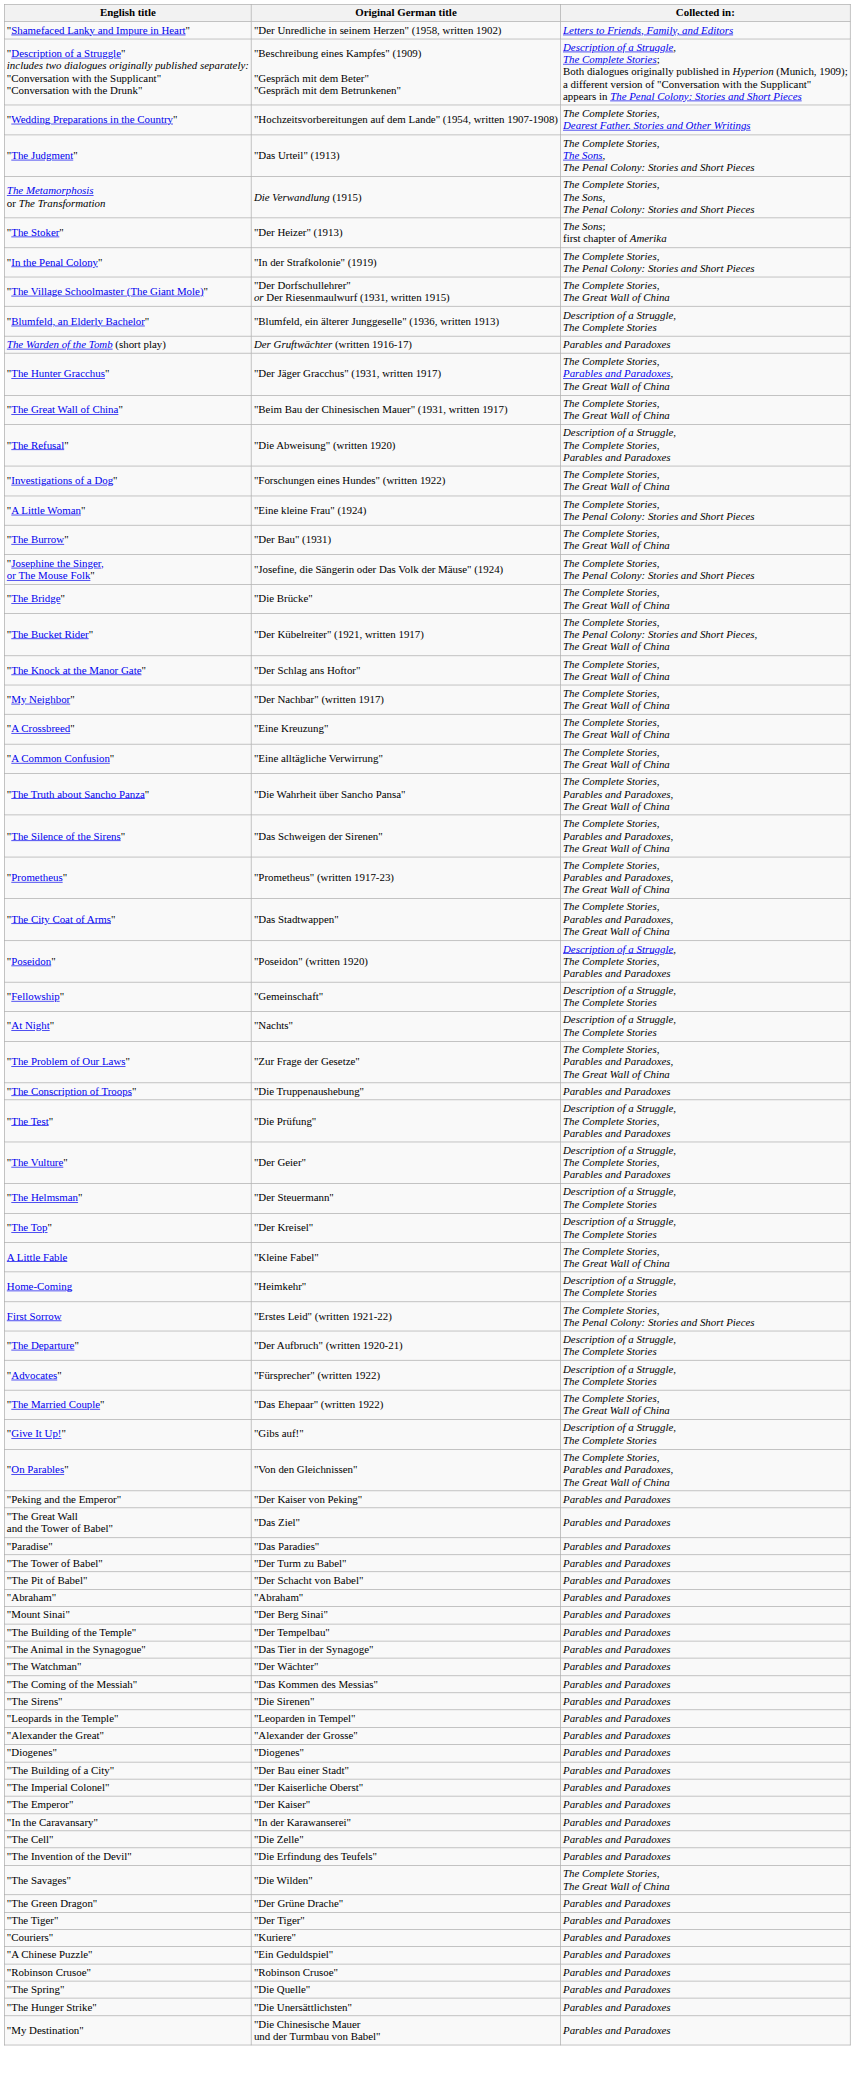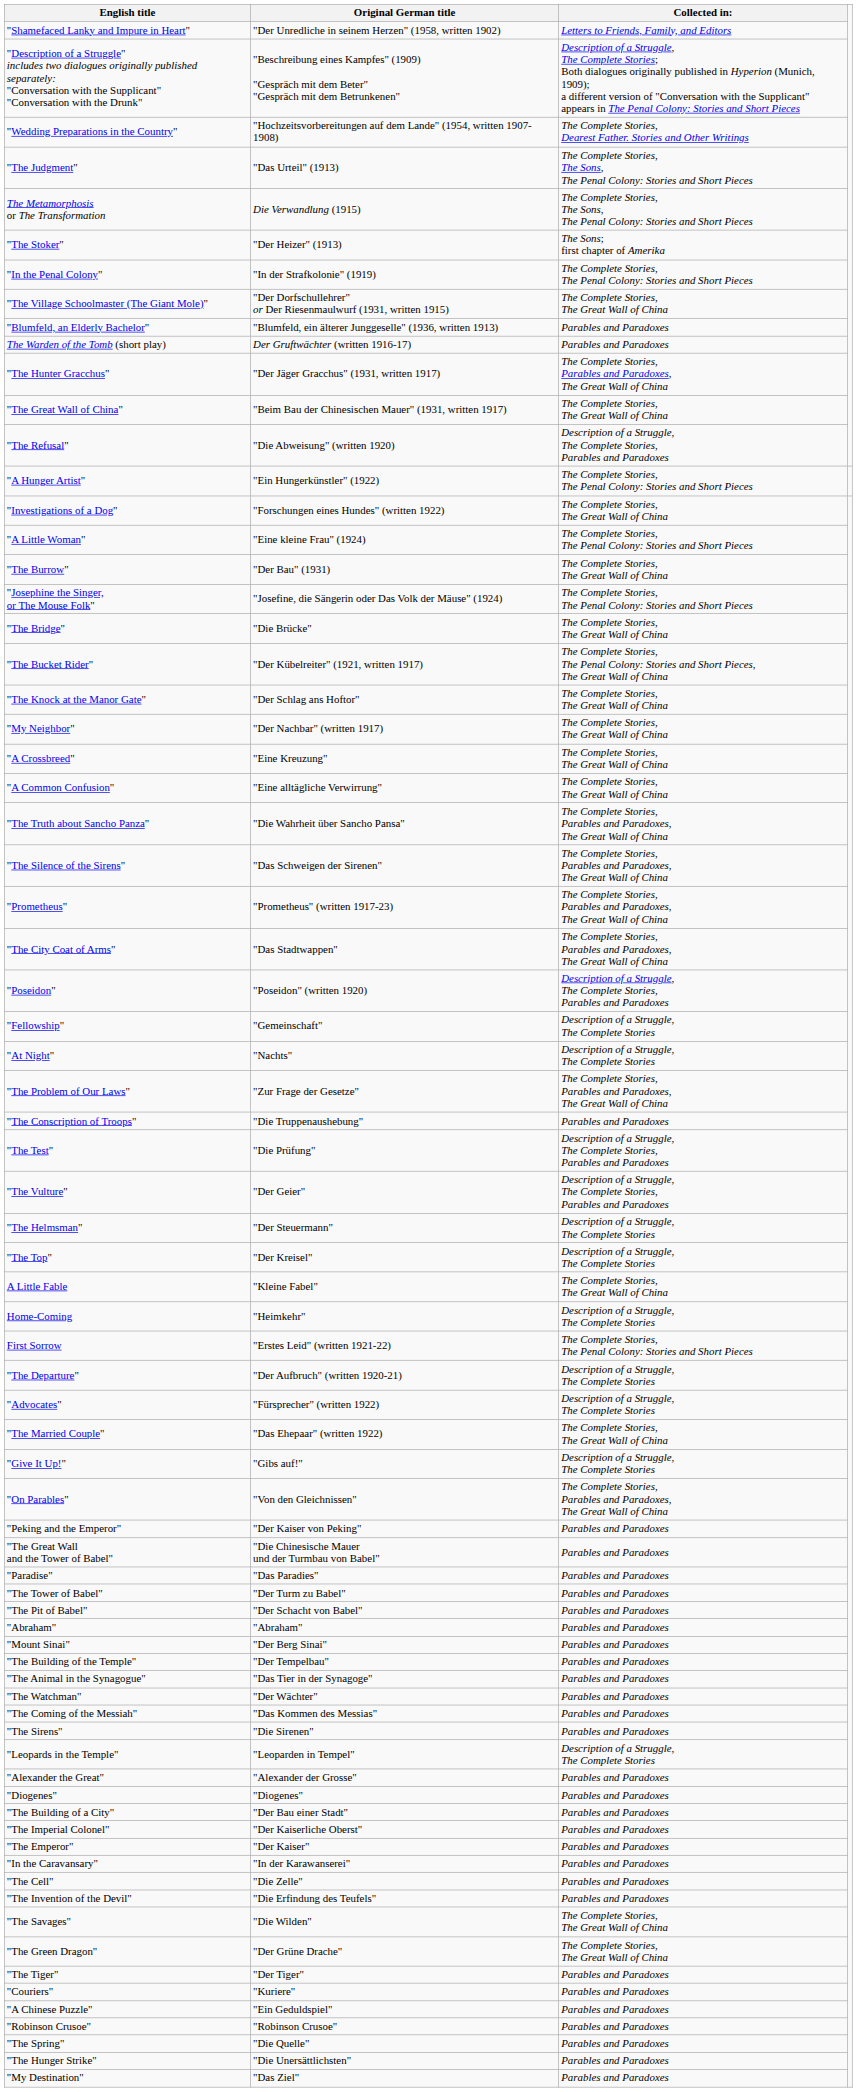 <table class="wikitable">
 <tr>
 <th>English title</th>
 <th>Original German title</th>
 <th>Collected in:</th>
 </tr>
 <tr>
 <td>"<a href='#'>Shamefaced Lanky and Impure in Heart</a>"</td>
 <td>"Der Unredliche in seinem Herzen" (1958, written 1902)</td>
 <td><em><a href='#'>Letters to Friends, Family, and Editors</a></em></td>
 </tr>
 <tr>
 <td>"<a href='#'>Description of a Struggle</a>"<br><em>includes two dialogues originally published separately:</em><br>"Conversation with the Supplicant"<br>"Conversation with the Drunk"</td>
 <td>"Beschreibung eines Kampfes" (1909)<br><br>"Gespräch mit dem Beter"<br>"Gespräch mit dem Betrunkenen"</td>
 <td><em><a href='#'>Description of a Struggle</a></em>,<br><em><a href='#'>The Complete Stories</a></em>;<br>Both dialogues originally published in <em>Hyperion</em> (Munich, 1909);<br>a different version of "Conversation with the Supplicant"<br>appears in <em><a href='#'>The Penal Colony: Stories and Short Pieces</a></em></td>
 </tr>
 <tr>
 <td>"<a href='#'>Wedding Preparations in the Country</a>"</td>
 <td>"Hochzeitsvorbereitungen auf dem Lande" (1954, written 1907-1908)</td>
 <td><em>The Complete Stories</em>,<br><em><a href='#'>Dearest Father. Stories and Other Writings</a></em></td>
 </tr>
 <tr>
 <td>"<a href='#'>The Judgment</a>"</td>
 <td>"Das Urteil" (1913)</td>
 <td><em>The Complete Stories</em>,<br><em><a href='#'>The Sons</a></em>,<br><em>The Penal Colony: Stories and Short Pieces</em></td>
 </tr>
 <tr>
 <td><em><a href='#'>The Metamorphosis</a></em><br>or <em>The Transformation</em></td>
 <td><em>Die Verwandlung</em> (1915)</td>
 <td><em>The Complete Stories</em>,<br><em>The Sons</em>,<br><em>The Penal Colony: Stories and Short Pieces</em></td>
 </tr>
 <tr>
 <td>"<a href='#'>The Stoker</a>"</td>
 <td>"Der Heizer" (1913)</td>
 <td><em>The Sons</em>;<br>first chapter of <em>Amerika</em></td>
 </tr>
 <tr>
 <td>"<a href='#'>In the Penal Colony</a>"</td>
 <td>"In der Strafkolonie" (1919)</td>
 <td><em>The Complete Stories</em>,<br><em>The Penal Colony: Stories and Short Pieces</em></td>
 </tr>
 <tr>
 <td>"<a href='#'>The Village Schoolmaster (The Giant Mole)</a>"</td>
 <td>"Der Dorfschullehrer"<br><em>or</em> Der Riesenmaulwurf (1931, written 1915)</td>
 <td><em>The Complete Stories</em>,<br><em>The Great Wall of China</em></td>
 </tr>
 <tr>
 <td>"<a href='#'>Blumfeld, an Elderly Bachelor</a>"</td>
 <td>"Blumfeld, ein älterer Junggeselle" (1936, written 1913)</td>
-<td><em>Description of a Struggle</em>,<br><em>The Complete Stories</em></td>
+<td><em>Parables and Paradoxes</em></td>
 </tr>
 <tr>
 <td><em><a href='#'>The Warden of the Tomb</a></em> (short play)</td>
 <td><em>Der Gruftwächter</em> (written 1916-17)</td>
 <td><em>Parables and Paradoxes</em></td>
 </tr>
 <tr>
 <td>"<a href='#'>The Hunter Gracchus</a>"</td>
 <td>"Der Jäger Gracchus" (1931, written 1917)</td>
 <td><em>The Complete Stories</em>,<br><em><a href='#'>Parables and Paradoxes</a></em>,<br><em>The Great Wall of China</em></td>
 </tr>
 <tr>
 <td>"<a href='#'>The Great Wall of China</a>"</td>
 <td>"Beim Bau der Chinesischen Mauer" (1931, written 1917)</td>
 <td><em>The Complete Stories</em>,<br><em>The Great Wall of China</em></td>
 </tr>
 <tr>
 <td>"<a href='#'>The Refusal</a>"</td>
 <td>"Die Abweisung" (written 1920)</td>
 <td><em>Description of a Struggle</em>,<br><em>The Complete Stories</em>,<br><em>Parables and Paradoxes</em></td>
+</tr>
+<tr>
+<td>"<a href='#'>A Hunger Artist</a>"</td>
+<td>"Ein Hungerkünstler" (1922)</td>
+<td><em>The Complete Stories</em>,<br><em>The Penal Colony: Stories and Short Pieces</em></td>
+<td></td>
 </tr>
 <tr>
 <td>"<a href='#'>Investigations of a Dog</a>"</td>
 <td>"Forschungen eines Hundes" (written 1922)</td>
 <td><em>The Complete Stories</em>,<br><em>The Great Wall of China</em></td>
 </tr>
 <tr>
 <td>"<a href='#'>A Little Woman</a>"</td>
 <td>"Eine kleine Frau" (1924)</td>
 <td><em>The Complete Stories</em>,<br><em>The Penal Colony: Stories and Short Pieces</em></td>
 </tr>
 <tr>
 <td>"<a href='#'>The Burrow</a>"</td>
 <td>"Der Bau" (1931)</td>
 <td><em>The Complete Stories</em>,<br><em>The Great Wall of China</em></td>
 </tr>
 <tr>
 <td>"<a href='#'>Josephine the Singer,<br>or The Mouse Folk</a>"</td>
 <td>"Josefine, die Sängerin oder Das Volk der Mäuse" (1924)</td>
 <td><em>The Complete Stories</em>,<br><em>The Penal Colony: Stories and Short Pieces</em></td>
 </tr>
 <tr>
 <td>"<a href='#'>The Bridge</a>"</td>
 <td>"Die Brücke"</td>
 <td><em>The Complete Stories</em>,<br><em>The Great Wall of China</em></td>
 </tr>
 <tr>
 <td>"<a href='#'>The Bucket Rider</a>"</td>
 <td>"Der Kübelreiter" (1921, written 1917)</td>
 <td><em>The Complete Stories</em>,<br><em>The Penal Colony: Stories and Short Pieces</em>,<br><em>The Great Wall of China</em></td>
 </tr>
 <tr>
 <td>"<a href='#'>The Knock at the Manor Gate</a>"</td>
 <td>"Der Schlag ans Hoftor"</td>
 <td><em>The Complete Stories</em>,<br><em>The Great Wall of China</em></td>
 </tr>
 <tr>
 <td>"<a href='#'>My Neighbor</a>"</td>
 <td>"Der Nachbar" (written 1917)</td>
 <td><em>The Complete Stories</em>,<br><em>The Great Wall of China</em></td>
 </tr>
 <tr>
 <td>"<a href='#'>A Crossbreed</a>"</td>
 <td>"Eine Kreuzung"</td>
 <td><em>The Complete Stories</em>,<br><em>The Great Wall of China</em></td>
 </tr>
 <tr>
 <td>"<a href='#'>A Common Confusion</a>"</td>
 <td>"Eine alltägliche Verwirrung"</td>
 <td><em>The Complete Stories</em>,<br><em>The Great Wall of China</em></td>
 </tr>
 <tr>
 <td>"<a href='#'>The Truth about Sancho Panza</a>"</td>
 <td>"Die Wahrheit über Sancho Pansa"</td>
 <td><em>The Complete Stories</em>,<br><em>Parables and Paradoxes</em>,<br><em>The Great Wall of China</em></td>
 </tr>
 <tr>
 <td>"<a href='#'>The Silence of the Sirens</a>"</td>
 <td>"Das Schweigen der Sirenen"</td>
 <td><em>The Complete Stories</em>,<br><em>Parables and Paradoxes</em>,<br><em>The Great Wall of China</em></td>
 </tr>
 <tr>
 <td>"<a href='#'>Prometheus</a>"</td>
 <td>"Prometheus" (written 1917-23)</td>
 <td><em>The Complete Stories</em>,<br><em>Parables and Paradoxes</em>,<br><em>The Great Wall of China</em></td>
 </tr>
 <tr>
 <td>"<a href='#'>The City Coat of Arms</a>"</td>
 <td>"Das Stadtwappen"</td>
 <td><em>The Complete Stories</em>,<br><em>Parables and Paradoxes</em>,<br><em>The Great Wall of China</em></td>
 </tr>
 <tr>
 <td>"<a href='#'>Poseidon</a>"</td>
 <td>"Poseidon" (written 1920)</td>
 <td><em><a href='#'>Description of a Struggle</a></em>,<br><em>The Complete Stories</em>,<br><em>Parables and Paradoxes</em></td>
 </tr>
 <tr>
 <td>"<a href='#'>Fellowship</a>"</td>
 <td>"Gemeinschaft"</td>
 <td><em>Description of a Struggle</em>,<br><em>The Complete Stories</em></td>
 </tr>
 <tr>
 <td>"<a href='#'>At Night</a>"</td>
 <td>"Nachts"</td>
 <td><em>Description of a Struggle</em>,<br><em>The Complete Stories</em></td>
 </tr>
 <tr>
 <td>"<a href='#'>The Problem of Our Laws</a>"</td>
 <td>"Zur Frage der Gesetze"</td>
 <td><em>The Complete Stories</em>,<br><em>Parables and Paradoxes</em>,<br><em>The Great Wall of China</em></td>
 </tr>
 <tr>
 <td>"<a href='#'>The Conscription of Troops</a>"</td>
 <td>"Die Truppenaushebung"</td>
 <td><em>Parables and Paradoxes</em></td>
 </tr>
 <tr>
 <td>"<a href='#'>The Test</a>"</td>
 <td>"Die Prüfung"</td>
 <td><em>Description of a Struggle</em>,<br><em>The Complete Stories</em>,<br><em>Parables and Paradoxes</em></td>
 </tr>
 <tr>
 <td>"<a href='#'>The Vulture</a>"</td>
 <td>"Der Geier"</td>
 <td><em>Description of a Struggle</em>,<br><em>The Complete Stories</em>,<br><em>Parables and Paradoxes</em></td>
 </tr>
 <tr>
 <td>"<a href='#'>The Helmsman</a>"</td>
 <td>"Der Steuermann"</td>
 <td><em>Description of a Struggle</em>,<br><em>The Complete Stories</em></td>
 </tr>
 <tr>
 <td>"<a href='#'>The Top</a>"</td>
 <td>"Der Kreisel"</td>
 <td><em>Description of a Struggle</em>,<br><em>The Complete Stories</em></td>
 </tr>
 <tr>
 <td><a href='#'>A Little Fable</a></td>
 <td>"Kleine Fabel"</td>
 <td><em>The Complete Stories</em>,<br><em>The Great Wall of China</em></td>
 </tr>
 <tr>
 <td><a href='#'>Home-Coming</a></td>
 <td>"Heimkehr"</td>
 <td><em>Description of a Struggle</em>,<br><em>The Complete Stories</em></td>
 </tr>
 <tr>
 <td><a href='#'>First Sorrow</a></td>
 <td>"Erstes Leid" (written 1921-22)</td>
 <td><em>The Complete Stories</em>,<br><em>The Penal Colony: Stories and Short Pieces</em></td>
 </tr>
 <tr>
 <td>"<a href='#'>The Departure</a>"</td>
 <td>"Der Aufbruch" (written 1920-21)</td>
 <td><em>Description of a Struggle</em>,<br><em>The Complete Stories</em></td>
 </tr>
 <tr>
 <td>"<a href='#'>Advocates</a>"</td>
 <td>"Fürsprecher" (written 1922)</td>
 <td><em>Description of a Struggle</em>,<br><em>The Complete Stories</em></td>
 </tr>
 <tr>
 <td>"<a href='#'>The Married Couple</a>"</td>
 <td>"Das Ehepaar" (written 1922)</td>
 <td><em>The Complete Stories</em>,<br><em>The Great Wall of China</em></td>
 </tr>
 <tr>
 <td>"<a href='#'>Give It Up!</a>"</td>
 <td>"Gibs auf!"</td>
 <td><em>Description of a Struggle</em>,<br><em>The Complete Stories</em></td>
 </tr>
 <tr>
 <td>"<a href='#'>On Parables</a>"</td>
 <td>"Von den Gleichnissen"</td>
 <td><em>The Complete Stories</em>,<br><em>Parables and Paradoxes</em>,<br><em>The Great Wall of China</em></td>
 </tr>
 <tr>
 <td>"Peking and the Emperor"</td>
 <td>"Der Kaiser von Peking"</td>
 <td><em>Parables and Paradoxes</em></td>
 </tr>
 <tr>
 <td>"The Great Wall<br>and the Tower of Babel"</td>
-<td>"Das Ziel"</td>
+<td>"Die Chinesische Mauer<br>und der Turmbau von Babel"</td>
 <td><em>Parables and Paradoxes</em></td>
 </tr>
 <tr>
 <td>"Paradise"</td>
 <td>"Das Paradies"</td>
 <td><em>Parables and Paradoxes</em></td>
 </tr>
 <tr>
 <td>"The Tower of Babel"</td>
 <td>"Der Turm zu Babel"</td>
 <td><em>Parables and Paradoxes</em></td>
 </tr>
 <tr>
 <td>"The Pit of Babel"</td>
 <td>"Der Schacht von Babel"</td>
 <td><em>Parables and Paradoxes</em></td>
 </tr>
 <tr>
 <td>"Abraham"</td>
 <td>"Abraham"</td>
 <td><em>Parables and Paradoxes</em></td>
 </tr>
 <tr>
 <td>"Mount Sinai"</td>
 <td>"Der Berg Sinai"</td>
 <td><em>Parables and Paradoxes</em></td>
 </tr>
 <tr>
 <td>"The Building of the Temple"</td>
 <td>"Der Tempelbau"</td>
 <td><em>Parables and Paradoxes</em></td>
 </tr>
 <tr>
 <td>"The Animal in the Synagogue"</td>
 <td>"Das Tier in der Synagoge"</td>
 <td><em>Parables and Paradoxes</em></td>
 </tr>
 <tr>
 <td>"The Watchman"</td>
 <td>"Der Wächter"</td>
 <td><em>Parables and Paradoxes</em></td>
 </tr>
 <tr>
 <td>"The Coming of the Messiah"</td>
 <td>"Das Kommen des Messias"</td>
 <td><em>Parables and Paradoxes</em></td>
 </tr>
 <tr>
 <td>"The Sirens"</td>
 <td>"Die Sirenen"</td>
 <td><em>Parables and Paradoxes</em></td>
 </tr>
 <tr>
 <td>"Leopards in the Temple"</td>
 <td>"Leoparden in Tempel"</td>
-<td><em>Parables and Paradoxes</em></td>
+<td><em>Description of a Struggle</em>,<br><em>The Complete Stories</em></td>
 </tr>
 <tr>
 <td>"Alexander the Great"</td>
 <td>"Alexander der Grosse"</td>
 <td><em>Parables and Paradoxes</em></td>
 </tr>
 <tr>
 <td>"Diogenes"</td>
 <td>"Diogenes"</td>
 <td><em>Parables and Paradoxes</em></td>
 </tr>
 <tr>
 <td>"The Building of a City"</td>
 <td>"Der Bau einer Stadt"</td>
 <td><em>Parables and Paradoxes</em></td>
 </tr>
 <tr>
 <td>"The Imperial Colonel"</td>
 <td>"Der Kaiserliche Oberst"</td>
 <td><em>Parables and Paradoxes</em></td>
 </tr>
 <tr>
 <td>"The Emperor"</td>
 <td>"Der Kaiser"</td>
 <td><em>Parables and Paradoxes</em></td>
 </tr>
 <tr>
 <td>"In the Caravansary"</td>
 <td>"In der Karawanserei"</td>
 <td><em>Parables and Paradoxes</em></td>
 </tr>
 <tr>
 <td>"The Cell"</td>
 <td>"Die Zelle"</td>
 <td><em>Parables and Paradoxes</em></td>
 </tr>
 <tr>
 <td>"The Invention of the Devil"</td>
 <td>"Die Erfindung des Teufels"</td>
 <td><em>Parables and Paradoxes</em></td>
 </tr>
 <tr>
 <td>"The Savages"</td>
 <td>"Die Wilden"</td>
 <td><em>The Complete Stories</em>,<br><em>The Great Wall of China</em></td>
 </tr>
 <tr>
 <td>"The Green Dragon"</td>
 <td>"Der Grüne Drache"</td>
-<td><em>Parables and Paradoxes</em></td>
+<td><em>The Complete Stories</em>,<br><em>The Great Wall of China</em></td>
 </tr>
 <tr>
 <td>"The Tiger"</td>
 <td>"Der Tiger"</td>
 <td><em>Parables and Paradoxes</em></td>
 </tr>
 <tr>
 <td>"Couriers"</td>
 <td>"Kuriere"</td>
 <td><em>Parables and Paradoxes</em></td>
 </tr>
 <tr>
 <td>"A Chinese Puzzle"</td>
 <td>"Ein Geduldspiel"</td>
 <td><em>Parables and Paradoxes</em></td>
 </tr>
 <tr>
 <td>"Robinson Crusoe"</td>
 <td>"Robinson Crusoe"</td>
 <td><em>Parables and Paradoxes</em></td>
 </tr>
 <tr>
 <td>"The Spring"</td>
 <td>"Die Quelle"</td>
 <td><em>Parables and Paradoxes</em></td>
 </tr>
 <tr>
 <td>"The Hunger Strike"</td>
 <td>"Die Unersättlichsten"</td>
 <td><em>Parables and Paradoxes</em></td>
 </tr>
 <tr>
 <td>"My Destination"</td>
-<td>"Die Chinesische Mauer<br>und der Turmbau von Babel"</td>
+<td>"Das Ziel"</td>
 <td><em>Parables and Paradoxes</em></td>
 </tr>
 </table>
